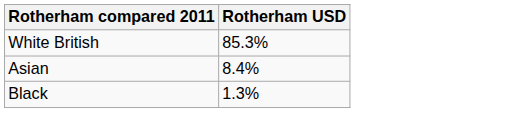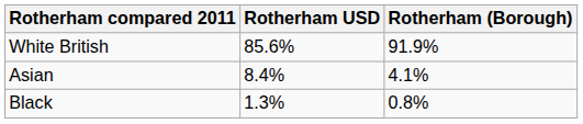 <table class="wikitable">
 <tr>
 <th>Rotherham compared 2011</th>
 <th>Rotherham USD</th>
+<th>Rotherham (Borough)</th>
 </tr>
 <tr>
 <td>White British</td>
-<td>85.3%</td>
+<td>85.6%</td>
+<td>91.9%</td>
 </tr>
 <tr>
 <td>Asian</td>
 <td>8.4%</td>
+<td>4.1%</td>
 </tr>
 <tr>
 <td>Black</td>
 <td>1.3%</td>
+<td>0.8%</td>
 </tr>
 </table>
